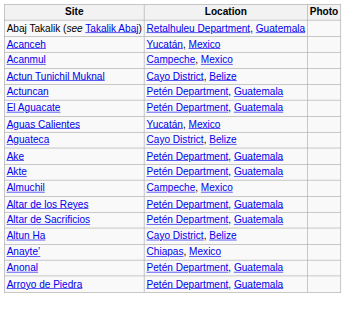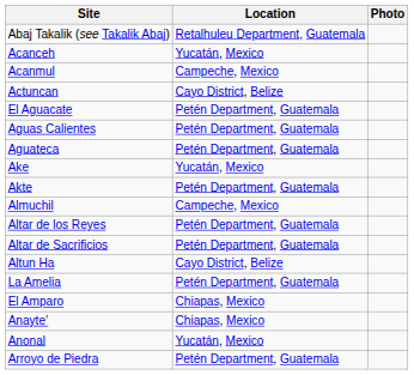 <table class="wikitable sortable" align="left" style="margin: 1em auto 1em auto">
 <tr>
 <th>Site</th>
 <th>Location</th>
 <th>Photo</th>
 </tr>
 <tr>
 <td>Abaj Takalik (<em>see</em> <a href='#'>Takalik Abaj</a>)</td>
 <td><a href='#'>Retalhuleu Department</a>, <a href='#'>Guatemala</a></td>
 <td></td>
 </tr>
 <tr>
 <td><a href='#'>Acanceh</a></td>
 <td><a href='#'>Yucatán</a>, <a href='#'>Mexico</a></td>
 <td></td>
 </tr>
 <tr>
 <td><a href='#'>Acanmul</a></td>
 <td><a href='#'>Campeche</a>, <a href='#'>Mexico</a></td>
 <td></td>
 </tr>
 <tr>
-<td><a href='#'>Actun Tunichil Muknal</a></td>
+<td><a href='#'>Actuncan</a></td>
 <td><a href='#'>Cayo District</a>, <a href='#'>Belize</a></td>
-<td></td>
-</tr>
-<tr>
-<td><a href='#'>Actuncan</a></td>
-<td><a href='#'>Petén Department</a>, <a href='#'>Guatemala</a></td>
 <td></td>
 </tr>
 <tr>
 <td><a href='#'>El Aguacate</a></td>
 <td><a href='#'>Petén Department</a>, <a href='#'>Guatemala</a></td>
 <td></td>
 </tr>
 <tr>
 <td><a href='#'>Aguas Calientes</a></td>
-<td><a href='#'>Yucatán</a>, <a href='#'>Mexico</a></td>
+<td><a href='#'>Petén Department</a>, <a href='#'>Guatemala</a></td>
 <td></td>
 </tr>
 <tr>
 <td><a href='#'>Aguateca</a></td>
-<td><a href='#'>Cayo District</a>, <a href='#'>Belize</a></td>
+<td><a href='#'>Petén Department</a>, <a href='#'>Guatemala</a></td>
 <td></td>
 </tr>
 <tr>
 <td><a href='#'>Ake</a></td>
-<td><a href='#'>Petén Department</a>, <a href='#'>Guatemala</a></td>
+<td><a href='#'>Yucatán</a>, <a href='#'>Mexico</a></td>
 <td></td>
 </tr>
 <tr>
 <td><a href='#'>Akte</a></td>
 <td><a href='#'>Petén Department</a>, <a href='#'>Guatemala</a></td>
 <td></td>
 </tr>
 <tr>
 <td><a href='#'>Almuchil</a></td>
 <td><a href='#'>Campeche</a>, <a href='#'>Mexico</a></td>
 <td></td>
 </tr>
 <tr>
 <td><a href='#'>Altar de los Reyes</a></td>
 <td><a href='#'>Petén Department</a>, <a href='#'>Guatemala</a></td>
 <td></td>
 </tr>
 <tr>
 <td><a href='#'>Altar de Sacrificios</a></td>
 <td><a href='#'>Petén Department</a>, <a href='#'>Guatemala</a></td>
 <td></td>
 </tr>
 <tr>
 <td><a href='#'>Altun Ha</a></td>
 <td><a href='#'>Cayo District</a>, <a href='#'>Belize</a></td>
 <td></td>
 </tr>
 <tr>
+<td><a href='#'>La Amelia</a></td>
+<td><a href='#'>Petén Department</a>, <a href='#'>Guatemala</a></td>
+<td></td>
+</tr>
+<tr>
+<td><a href='#'>El Amparo</a></td>
+<td><a href='#'>Chiapas</a>, <a href='#'>Mexico</a></td>
+<td></td>
+</tr>
+<tr>
 <td><a href='#'>Anayteʼ</a></td>
 <td><a href='#'>Chiapas</a>, <a href='#'>Mexico</a></td>
 <td></td>
 </tr>
 <tr>
 <td><a href='#'>Anonal</a></td>
-<td><a href='#'>Petén Department</a>, <a href='#'>Guatemala</a></td>
+<td><a href='#'>Yucatán</a>, <a href='#'>Mexico</a></td>
 <td></td>
 </tr>
 <tr>
 <td><a href='#'>Arroyo de Piedra</a></td>
 <td><a href='#'>Petén Department</a>, <a href='#'>Guatemala</a></td>
 <td></td>
 </tr>
 </table>
